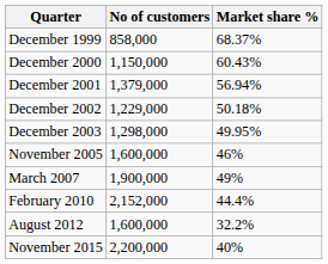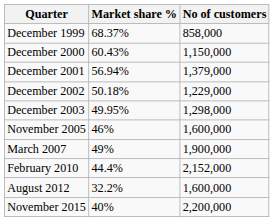 <table class="wikitable">
 <tr>
 <th>Quarter</th>
+<th>Market share %</th>
 <th>No of customers</th>
-<th>Market share %</th>
 </tr>
 <tr>
 <td>December 1999</td>
+<td>68.37%</td>
 <td>858,000</td>
-<td>68.37%</td>
 </tr>
 <tr>
 <td>December 2000</td>
+<td>60.43%</td>
 <td>1,150,000</td>
-<td>60.43%</td>
 </tr>
 <tr>
 <td>December 2001</td>
+<td>56.94%</td>
 <td>1,379,000</td>
-<td>56.94%</td>
 </tr>
 <tr>
 <td>December 2002</td>
+<td>50.18%</td>
 <td>1,229,000</td>
-<td>50.18%</td>
 </tr>
 <tr>
 <td>December 2003</td>
+<td>49.95%</td>
 <td>1,298,000</td>
-<td>49.95%</td>
 </tr>
 <tr>
 <td>November 2005</td>
+<td>46%</td>
 <td>1,600,000</td>
-<td>46%</td>
 </tr>
 <tr>
 <td>March 2007</td>
+<td>49%</td>
 <td>1,900,000</td>
-<td>49%</td>
 </tr>
 <tr>
 <td>February 2010</td>
+<td>44.4%</td>
 <td>2,152,000</td>
-<td>44.4%</td>
 </tr>
 <tr>
 <td>August 2012</td>
+<td>32.2%</td>
 <td>1,600,000</td>
-<td>32.2%</td>
 </tr>
 <tr>
 <td>November 2015</td>
+<td>40%</td>
 <td>2,200,000</td>
-<td>40%</td>
 </tr>
 </table>
